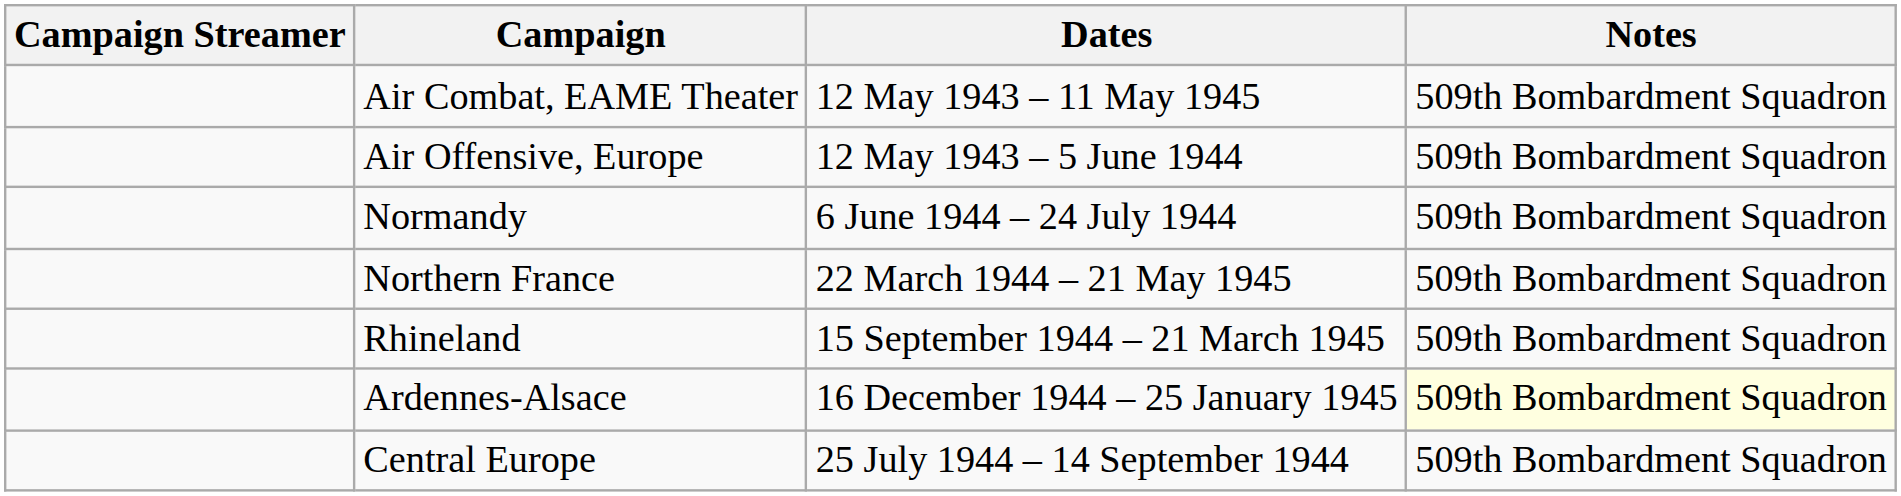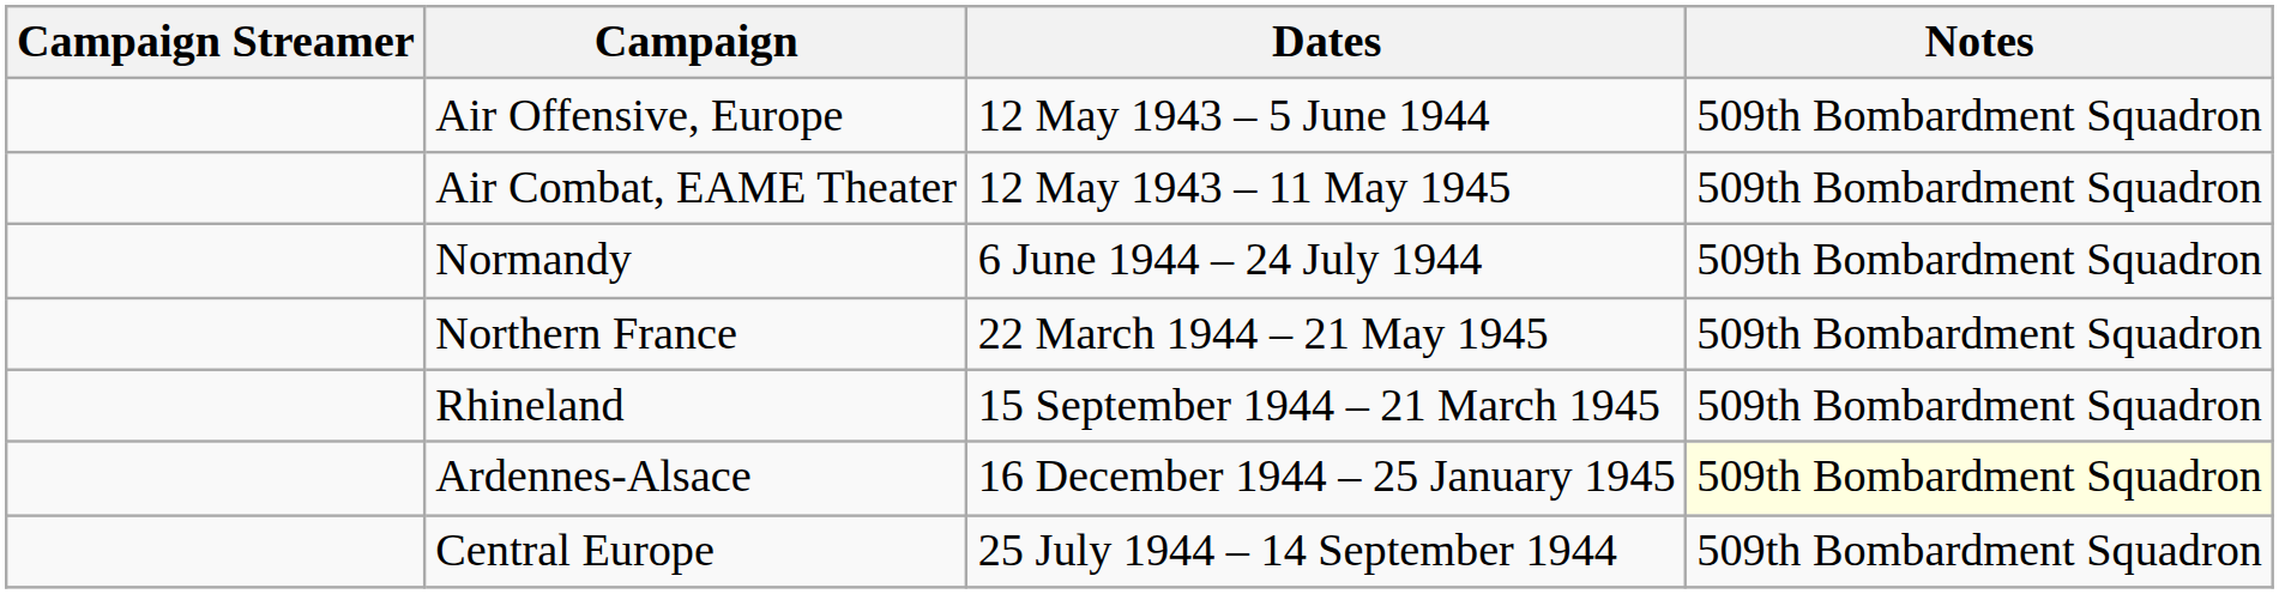 <table class="wikitable">
 <tr style="background:#efefef;">
 <th>Campaign Streamer</th>
 <th>Campaign</th>
 <th>Dates</th>
 <th>Notes</th>
 </tr>
 <tr>
 <td></td>
-<td>Air Combat, EAME Theater</td>
-<td>12 May 1943 – 11 May 1945</td>
+<td>Air Offensive, Europe</td>
+<td>12 May 1943 – 5 June 1944</td>
 <td>509th Bombardment Squadron</td>
 </tr>
 <tr>
 <td></td>
-<td>Air Offensive, Europe</td>
-<td>12 May 1943 – 5 June 1944</td>
+<td>Air Combat, EAME Theater</td>
+<td>12 May 1943 – 11 May 1945</td>
 <td>509th Bombardment Squadron</td>
 </tr>
 <tr>
 <td></td>
 <td>Normandy</td>
 <td>6 June 1944 – 24 July 1944</td>
 <td>509th Bombardment Squadron</td>
 </tr>
 <tr>
 <td></td>
 <td>Northern France</td>
 <td>22 March 1944 – 21 May 1945</td>
 <td>509th Bombardment Squadron</td>
 </tr>
 <tr>
 <td></td>
 <td>Rhineland</td>
 <td>15 September 1944 – 21 March 1945</td>
 <td>509th Bombardment Squadron</td>
 </tr>
 <tr>
 <td></td>
 <td>Ardennes-Alsace</td>
 <td>16 December 1944 – 25 January 1945</td>
 <td style="background: lightyellow;">509th Bombardment Squadron</td>
 </tr>
 <tr>
 <td></td>
 <td>Central Europe</td>
 <td>25 July 1944 – 14 September 1944</td>
 <td>509th Bombardment Squadron</td>
 </tr>
 </table>
